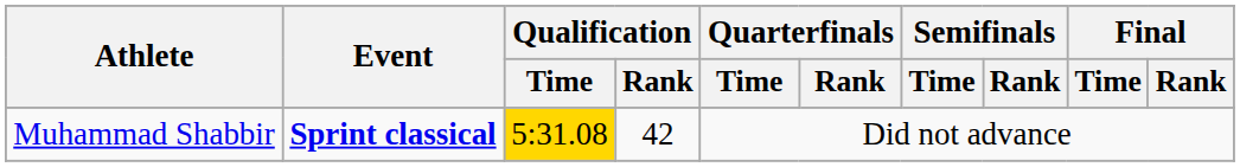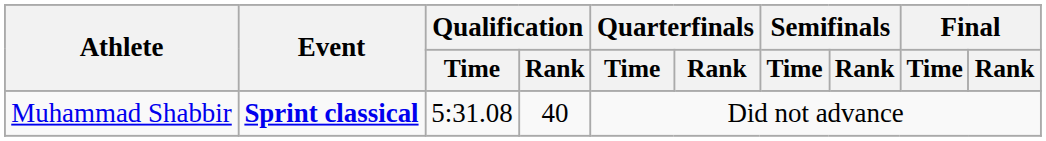 <table class="wikitable" style="font-size:90%">
 <tr>
 <th rowspan=2>Athlete</th>
 <th rowspan=2>Event</th>
 <th colspan=2>Qualification</th>
 <th colspan=2>Quarterfinals</th>
 <th colspan=2>Semifinals</th>
 <th colspan=2>Final</th>
 </tr>
 <tr style="font-size:95%">
 <th>Time</th>
 <th>Rank</th>
 <th>Time</th>
 <th>Rank</th>
 <th>Time</th>
 <th>Rank</th>
 <th>Time</th>
 <th>Rank</th>
 </tr>
 <tr align=center>
 <td align=left><a href='#'>Muhammad Shabbir</a></td>
 <td align=left><strong><a href='#'>Sprint classical</a></strong></td>
-<td style="background: gold;">5:31.08</td>
-<td>42</td>
+<td>5:31.08</td>
+<td>40</td>
 <td colspan=6>Did not advance</td>
 </tr>
 </table>
